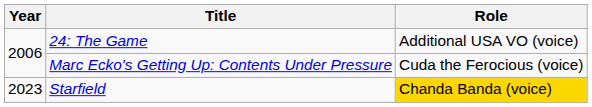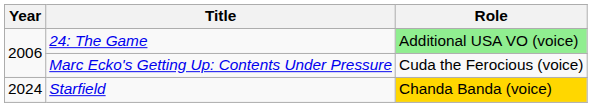 <table class="wikitable plainrowheaders sortable" style="margin-right: 0;">
 <tr>
 <th>Year</th>
 <th>Title</th>
 <th>Role</th>
 </tr>
 <tr>
 <td rowspan=2>2006</td>
 <td><em><a href='#'>24: The Game</a></em></td>
-<td>Additional USA VO (voice)</td>
+<td style="background: lightgreen;">Additional USA VO (voice)</td>
 </tr>
 <tr>
 <td><em><a href='#'>Marc Ecko's Getting Up: Contents Under Pressure</a></em></td>
 <td>Cuda the Ferocious (voice)</td>
 </tr>
 <tr>
-<td rowspan=1>2023</td>
+<td rowspan=1>2024</td>
 <td><em><a href='#'>Starfield</a></em></td>
 <td style="background: gold;">Chanda Banda (voice)</td>
 </tr>
 </table>
